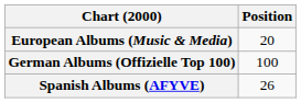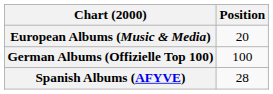 <table class="wikitable sortable plainrowheaders" style="text-align:center;">
 <tr>
 <th scope="col">Chart (2000)</th>
 <th scope="col">Position</th>
 </tr>
 <tr>
 <th scope="row">European Albums (<em>Music & Media</em>)</th>
 <td>20</td>
 </tr>
 <tr>
 <th scope="row">German Albums (Offizielle Top 100)</th>
 <td>100</td>
 </tr>
 <tr>
 <th scope="row">Spanish Albums (<a href='#'>AFYVE</a>)</th>
-<td>26</td>
+<td>28</td>
 </tr>
 </table>
